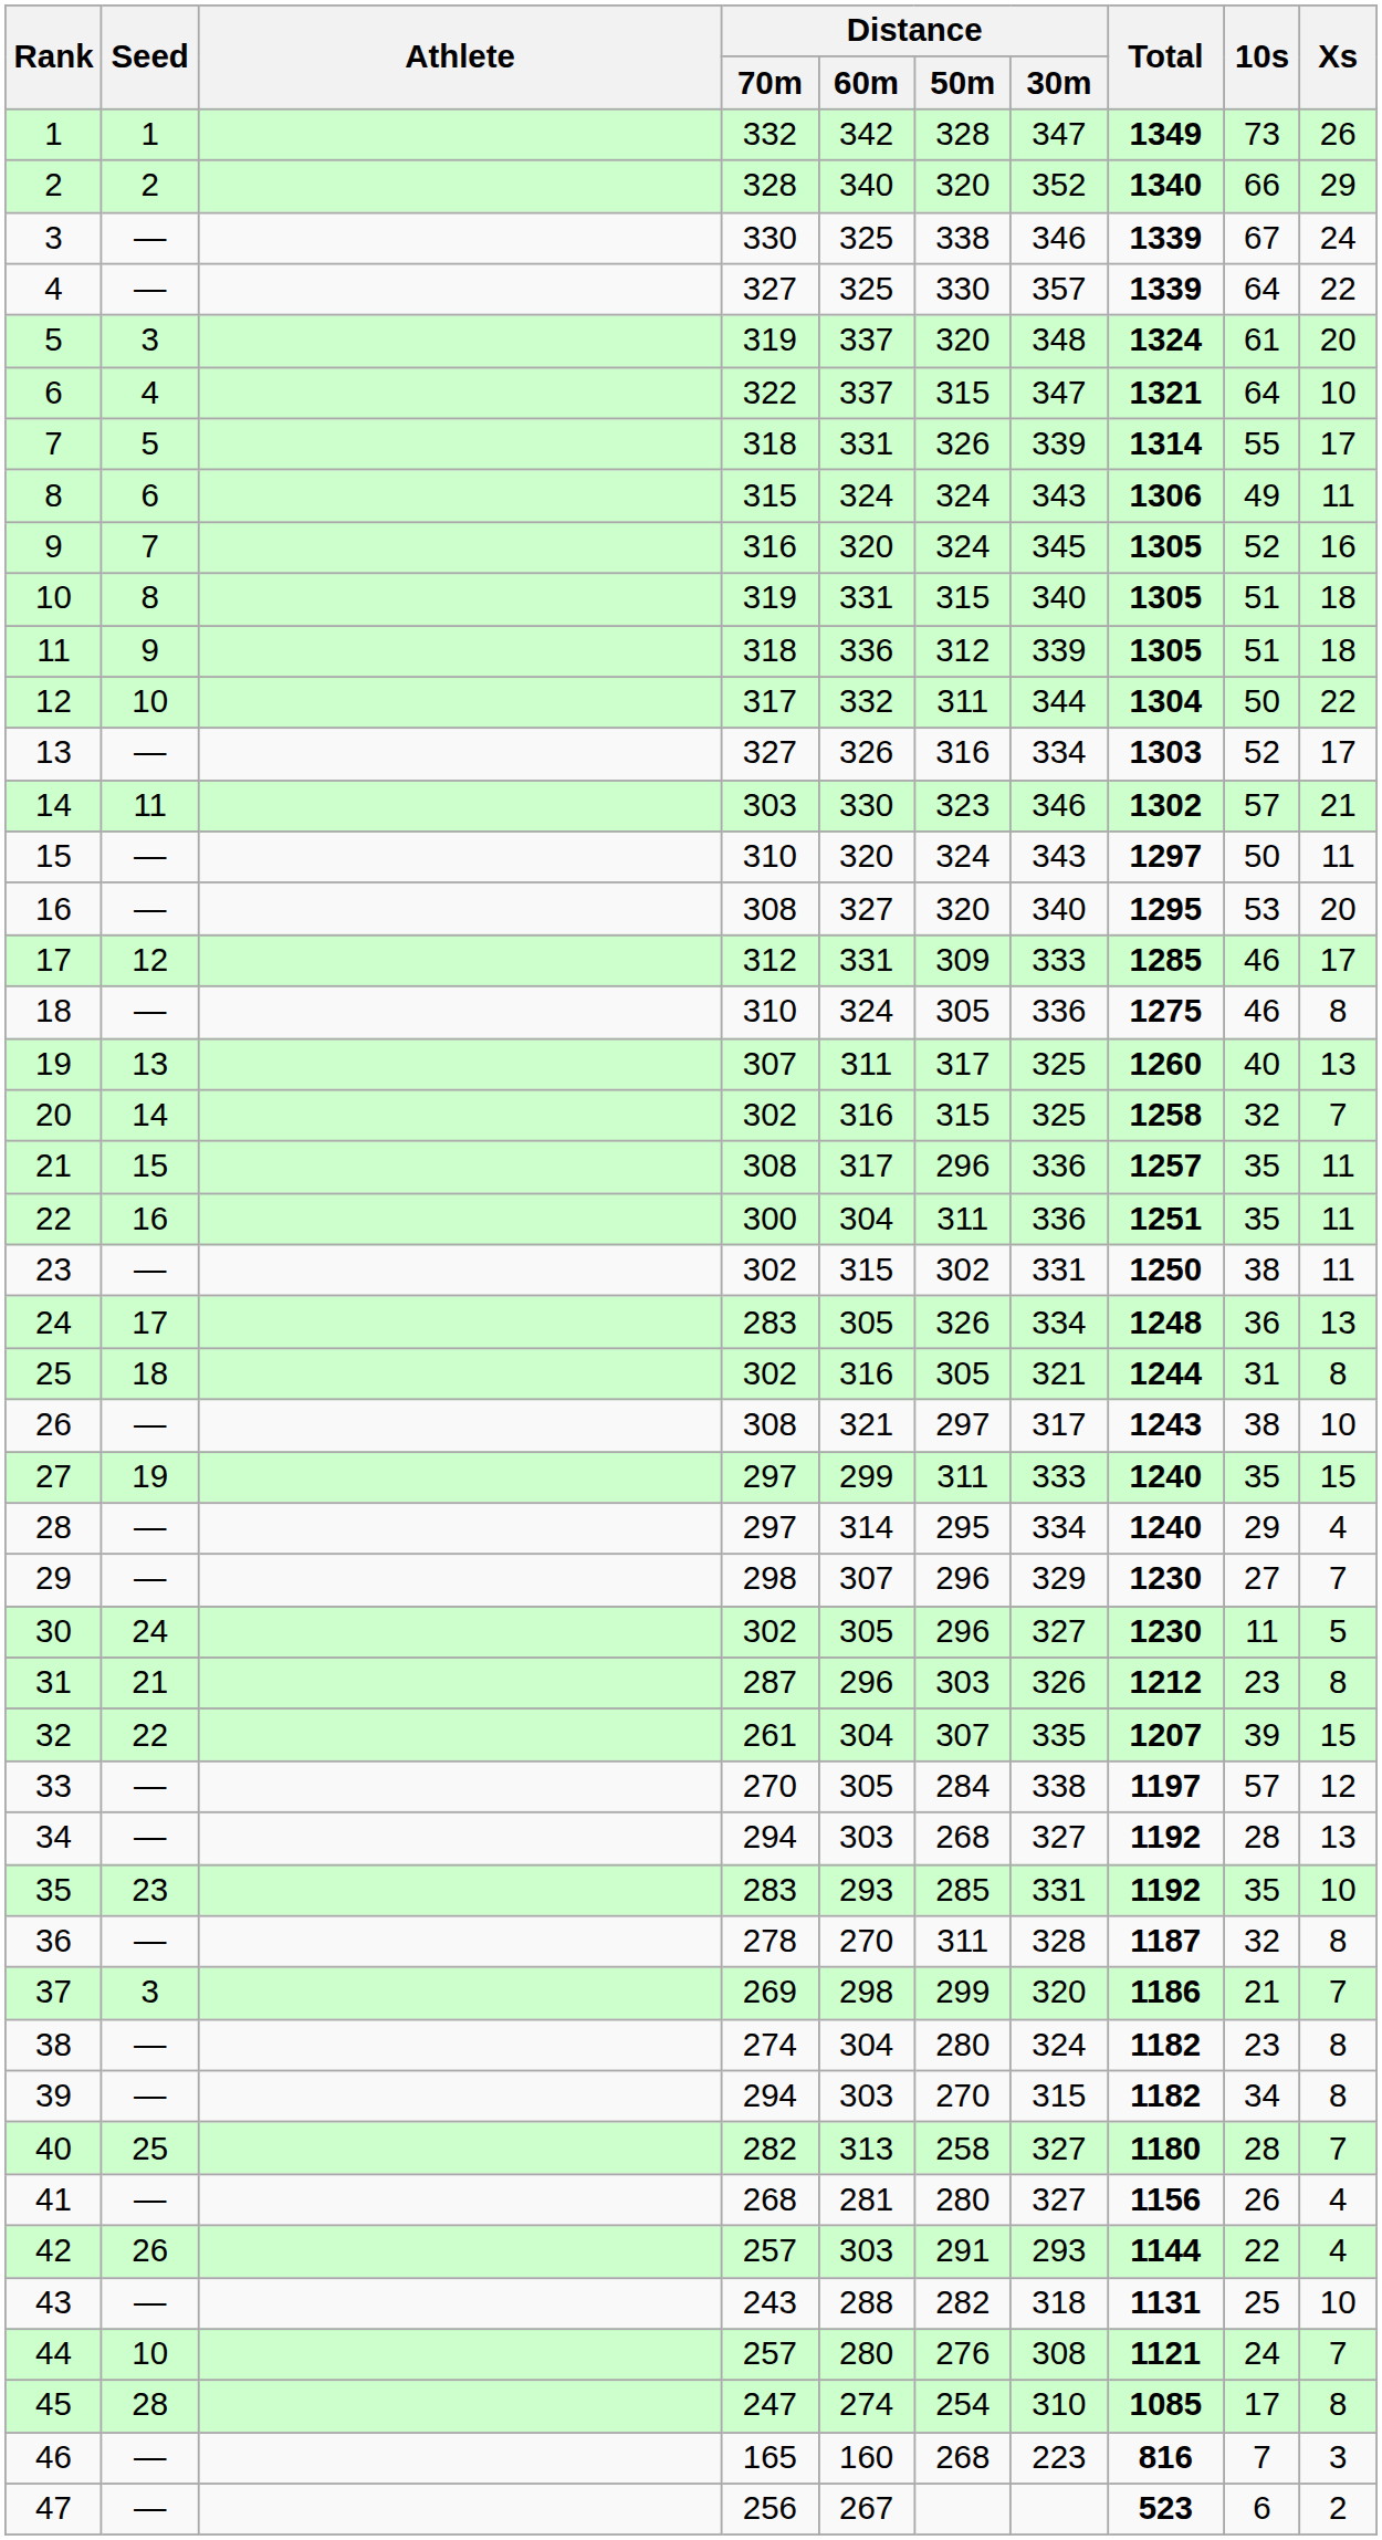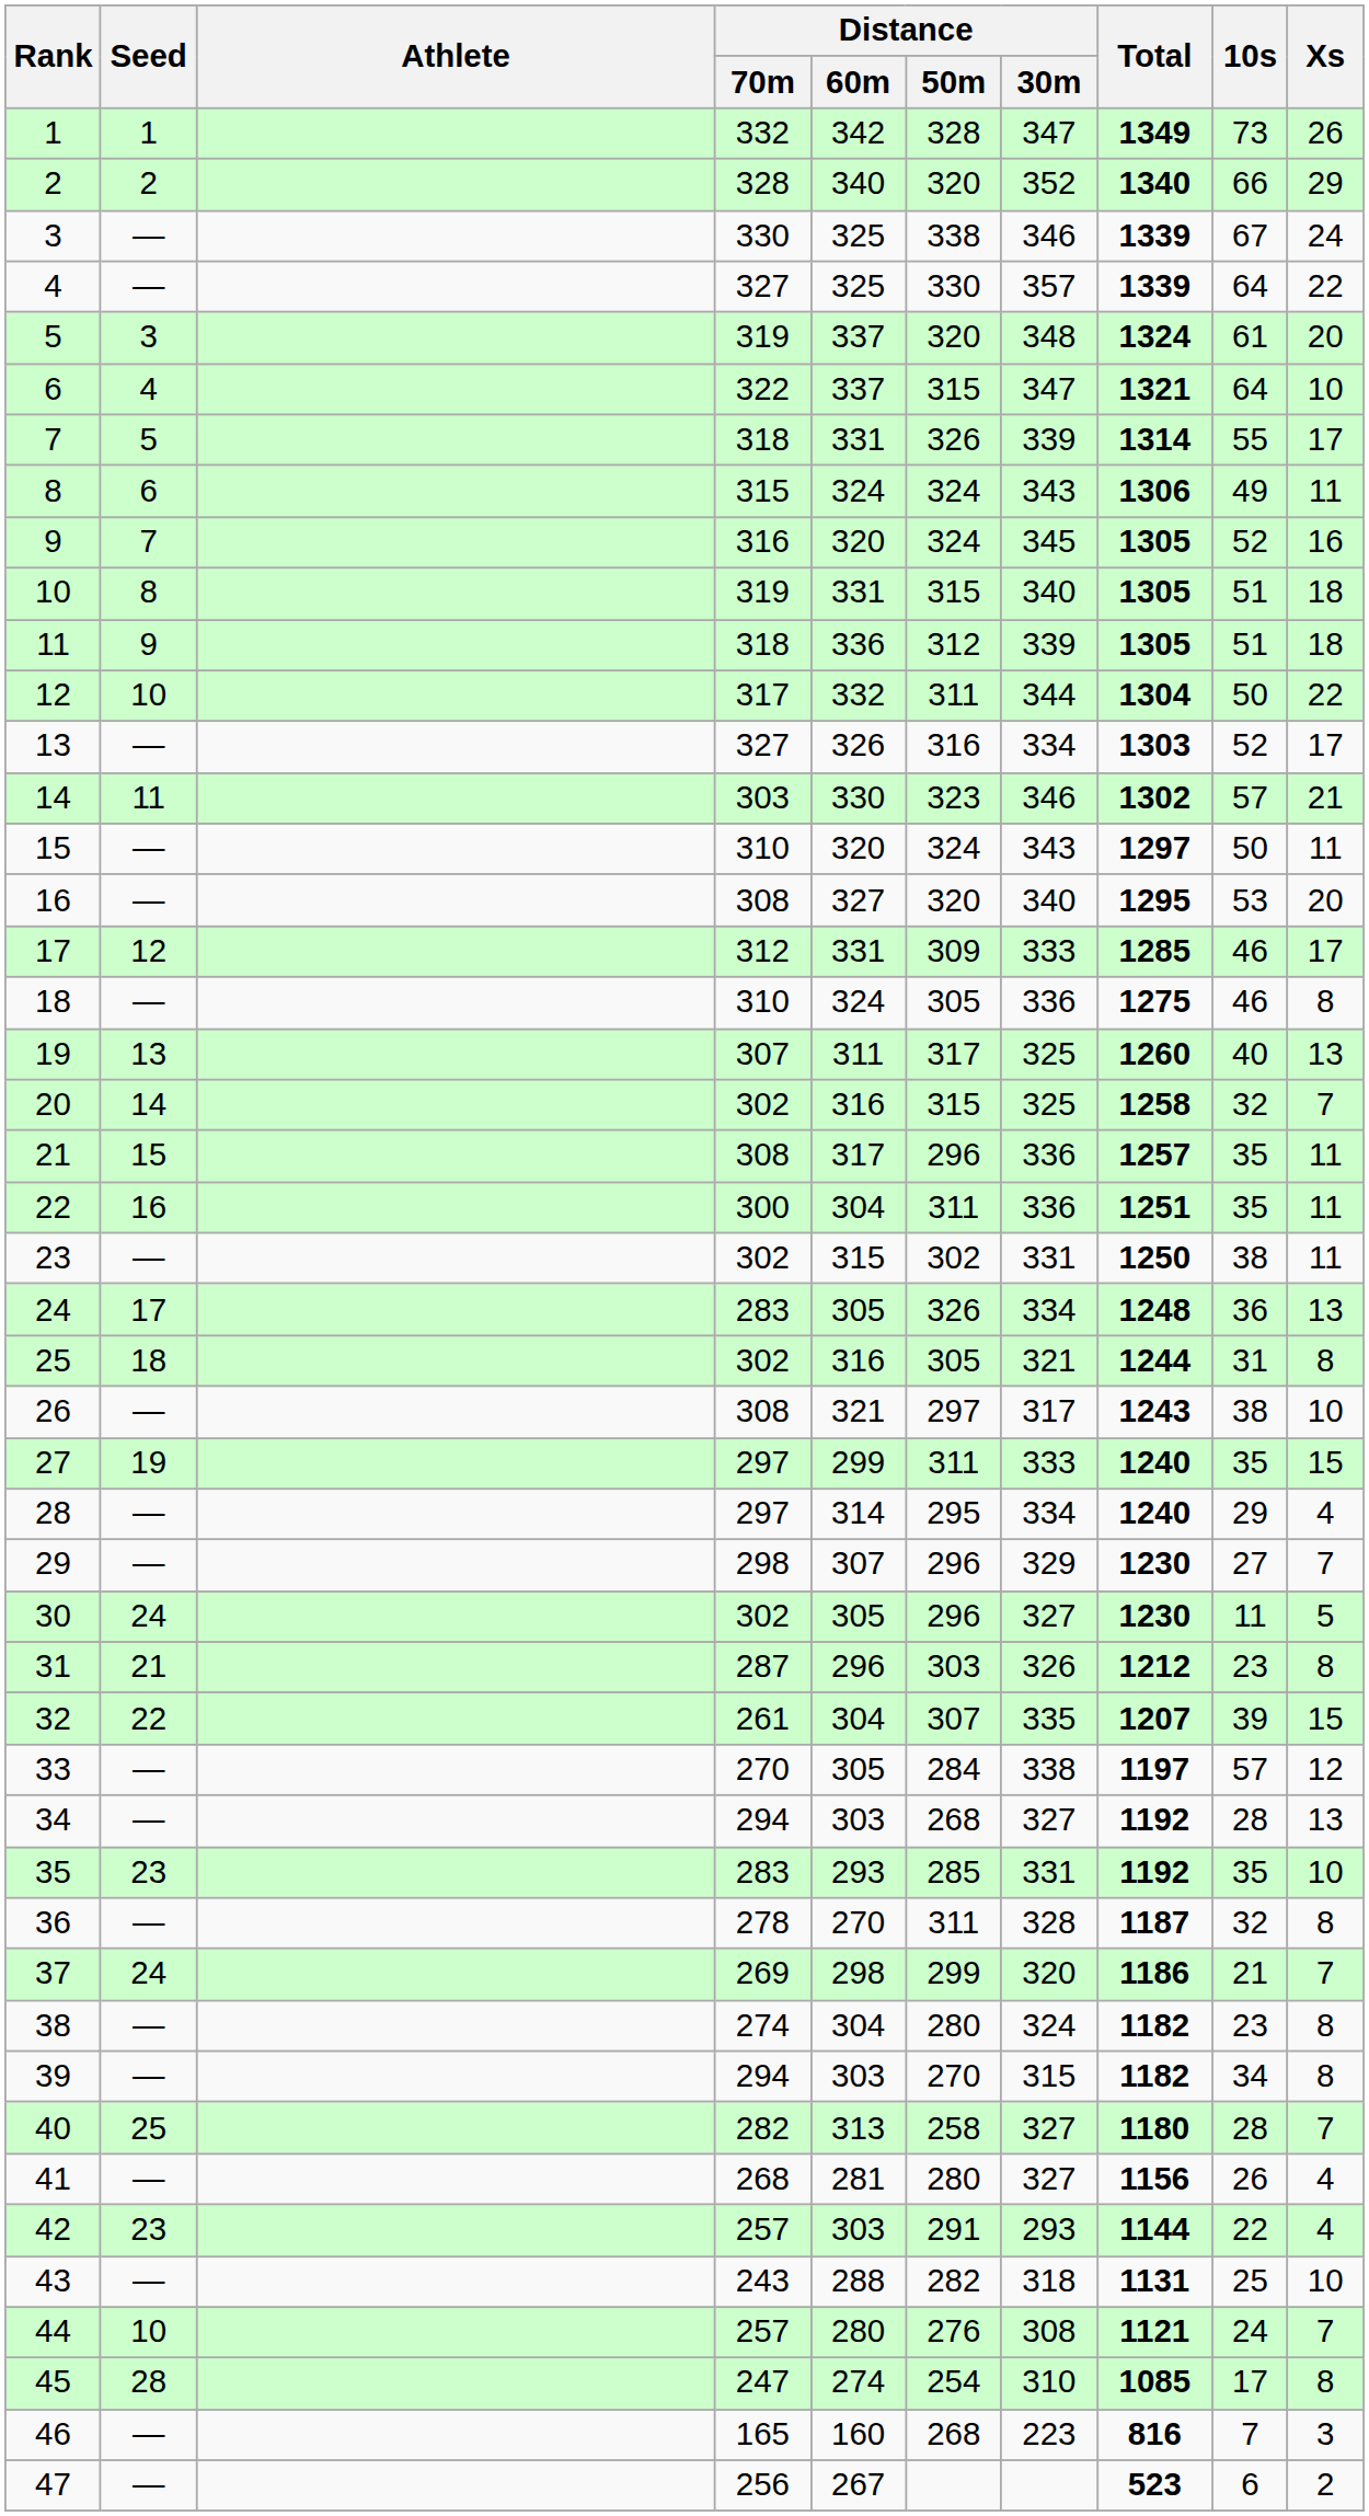 <table class="wikitable" style="text-align:center">
 <tr>
 <th rowspan=2 width=40>Rank</th>
 <th rowspan=2 width=40>Seed</th>
 <th rowspan=2 width=250>Athlete</th>
 <th colspan=4>Distance</th>
 <th rowspan=2 width=50>Total</th>
 <th rowspan=2 width=30>10s</th>
 <th rowspan=2 width=30>Xs</th>
 </tr>
 <tr>
 <th width=40>70m</th>
 <th width=40>60m</th>
 <th width=40>50m</th>
 <th width=40>30m</th>
 </tr>
 <tr bgcolor="ccffcc">
 <td>1</td>
 <td>1</td>
 <td align=left></td>
 <td>332</td>
 <td>342</td>
 <td>328</td>
 <td>347</td>
 <td><strong>1349</strong></td>
 <td>73</td>
 <td>26</td>
 </tr>
 <tr bgcolor="ccffcc">
 <td>2</td>
 <td>2</td>
 <td align=left></td>
 <td>328</td>
 <td>340</td>
 <td>320</td>
 <td>352</td>
 <td><strong>1340</strong></td>
 <td>66</td>
 <td>29</td>
 </tr>
 <tr>
 <td>3</td>
 <td>—</td>
 <td align=left></td>
 <td>330</td>
 <td>325</td>
 <td>338</td>
 <td>346</td>
 <td><strong>1339</strong></td>
 <td>67</td>
 <td>24</td>
 </tr>
 <tr>
 <td>4</td>
 <td>—</td>
 <td align=left></td>
 <td>327</td>
 <td>325</td>
 <td>330</td>
 <td>357</td>
 <td><strong>1339</strong></td>
 <td>64</td>
 <td>22</td>
 </tr>
 <tr bgcolor="ccffcc">
 <td>5</td>
 <td>3</td>
 <td align=left></td>
 <td>319</td>
 <td>337</td>
 <td>320</td>
 <td>348</td>
 <td><strong>1324</strong></td>
 <td>61</td>
 <td>20</td>
 </tr>
 <tr bgcolor="ccffcc">
 <td>6</td>
 <td>4</td>
 <td align=left></td>
 <td>322</td>
 <td>337</td>
 <td>315</td>
 <td>347</td>
 <td><strong>1321</strong></td>
 <td>64</td>
 <td>10</td>
 </tr>
 <tr bgcolor="ccffcc">
 <td>7</td>
 <td>5</td>
 <td align=left></td>
 <td>318</td>
 <td>331</td>
 <td>326</td>
 <td>339</td>
 <td><strong>1314</strong></td>
 <td>55</td>
 <td>17</td>
 </tr>
 <tr bgcolor="ccffcc">
 <td>8</td>
 <td>6</td>
 <td align=left></td>
 <td>315</td>
 <td>324</td>
 <td>324</td>
 <td>343</td>
 <td><strong>1306</strong></td>
 <td>49</td>
 <td>11</td>
 </tr>
 <tr bgcolor="ccffcc">
 <td>9</td>
 <td>7</td>
 <td align=left></td>
 <td>316</td>
 <td>320</td>
 <td>324</td>
 <td>345</td>
 <td><strong>1305</strong></td>
 <td>52</td>
 <td>16</td>
 </tr>
 <tr bgcolor="ccffcc">
 <td>10</td>
 <td>8</td>
 <td align=left></td>
 <td>319</td>
 <td>331</td>
 <td>315</td>
 <td>340</td>
 <td><strong>1305</strong></td>
 <td>51</td>
 <td>18</td>
 </tr>
 <tr bgcolor="ccffcc">
 <td>11</td>
 <td>9</td>
 <td align=left></td>
 <td>318</td>
 <td>336</td>
 <td>312</td>
 <td>339</td>
 <td><strong>1305</strong></td>
 <td>51</td>
 <td>18</td>
 </tr>
 <tr bgcolor="ccffcc">
 <td>12</td>
 <td>10</td>
 <td align=left></td>
 <td>317</td>
 <td>332</td>
 <td>311</td>
 <td>344</td>
 <td><strong>1304</strong></td>
 <td>50</td>
 <td>22</td>
 </tr>
 <tr>
 <td>13</td>
 <td>—</td>
 <td align=left></td>
 <td>327</td>
 <td>326</td>
 <td>316</td>
 <td>334</td>
 <td><strong>1303</strong></td>
 <td>52</td>
 <td>17</td>
 </tr>
 <tr bgcolor="ccffcc">
 <td>14</td>
 <td>11</td>
 <td align=left></td>
 <td>303</td>
 <td>330</td>
 <td>323</td>
 <td>346</td>
 <td><strong>1302</strong></td>
 <td>57</td>
 <td>21</td>
 </tr>
 <tr>
 <td>15</td>
 <td>—</td>
 <td align=left></td>
 <td>310</td>
 <td>320</td>
 <td>324</td>
 <td>343</td>
 <td><strong>1297</strong></td>
 <td>50</td>
 <td>11</td>
 </tr>
 <tr>
 <td>16</td>
 <td>—</td>
 <td align=left></td>
 <td>308</td>
 <td>327</td>
 <td>320</td>
 <td>340</td>
 <td><strong>1295</strong></td>
 <td>53</td>
 <td>20</td>
 </tr>
 <tr bgcolor="ccffcc">
 <td>17</td>
 <td>12</td>
 <td align=left></td>
 <td>312</td>
 <td>331</td>
 <td>309</td>
 <td>333</td>
 <td><strong>1285</strong></td>
 <td>46</td>
 <td>17</td>
 </tr>
 <tr>
 <td>18</td>
 <td>—</td>
 <td align=left></td>
 <td>310</td>
 <td>324</td>
 <td>305</td>
 <td>336</td>
 <td><strong>1275</strong></td>
 <td>46</td>
 <td>8</td>
 </tr>
 <tr bgcolor="ccffcc">
 <td>19</td>
 <td>13</td>
 <td align=left></td>
 <td>307</td>
 <td>311</td>
 <td>317</td>
 <td>325</td>
 <td><strong>1260</strong></td>
 <td>40</td>
 <td>13</td>
 </tr>
 <tr bgcolor="ccffcc">
 <td>20</td>
 <td>14</td>
 <td align=left></td>
 <td>302</td>
 <td>316</td>
 <td>315</td>
 <td>325</td>
 <td><strong>1258</strong></td>
 <td>32</td>
 <td>7</td>
 </tr>
 <tr bgcolor="ccffcc">
 <td>21</td>
 <td>15</td>
 <td align=left></td>
 <td>308</td>
 <td>317</td>
 <td>296</td>
 <td>336</td>
 <td><strong>1257</strong></td>
 <td>35</td>
 <td>11</td>
 </tr>
 <tr bgcolor="ccffcc">
 <td>22</td>
 <td>16</td>
 <td align=left></td>
 <td>300</td>
 <td>304</td>
 <td>311</td>
 <td>336</td>
 <td><strong>1251</strong></td>
 <td>35</td>
 <td>11</td>
 </tr>
 <tr>
 <td>23</td>
 <td>—</td>
 <td align=left></td>
 <td>302</td>
 <td>315</td>
 <td>302</td>
 <td>331</td>
 <td><strong>1250</strong></td>
 <td>38</td>
 <td>11</td>
 </tr>
 <tr bgcolor="ccffcc">
 <td>24</td>
 <td>17</td>
 <td align=left></td>
 <td>283</td>
 <td>305</td>
 <td>326</td>
 <td>334</td>
 <td><strong>1248</strong></td>
 <td>36</td>
 <td>13</td>
 </tr>
 <tr bgcolor="ccffcc">
 <td>25</td>
 <td>18</td>
 <td align=left></td>
 <td>302</td>
 <td>316</td>
 <td>305</td>
 <td>321</td>
 <td><strong>1244</strong></td>
 <td>31</td>
 <td>8</td>
 </tr>
 <tr>
 <td>26</td>
 <td>—</td>
 <td align=left></td>
 <td>308</td>
 <td>321</td>
 <td>297</td>
 <td>317</td>
 <td><strong>1243</strong></td>
 <td>38</td>
 <td>10</td>
 </tr>
 <tr bgcolor="ccffcc">
 <td>27</td>
 <td>19</td>
 <td align=left></td>
 <td>297</td>
 <td>299</td>
 <td>311</td>
 <td>333</td>
 <td><strong>1240</strong></td>
 <td>35</td>
 <td>15</td>
 </tr>
 <tr>
 <td>28</td>
 <td>—</td>
 <td align=left></td>
 <td>297</td>
 <td>314</td>
 <td>295</td>
 <td>334</td>
 <td><strong>1240</strong></td>
 <td>29</td>
 <td>4</td>
 </tr>
 <tr>
 <td>29</td>
 <td>—</td>
 <td align=left></td>
 <td>298</td>
 <td>307</td>
 <td>296</td>
 <td>329</td>
 <td><strong>1230</strong></td>
 <td>27</td>
 <td>7</td>
 </tr>
 <tr bgcolor="ccffcc">
 <td>30</td>
 <td>24</td>
 <td align=left></td>
 <td>302</td>
 <td>305</td>
 <td>296</td>
 <td>327</td>
 <td><strong>1230</strong></td>
 <td>11</td>
 <td>5</td>
 </tr>
 <tr bgcolor="ccffcc">
 <td>31</td>
 <td>21</td>
 <td align=left></td>
 <td>287</td>
 <td>296</td>
 <td>303</td>
 <td>326</td>
 <td><strong>1212</strong></td>
 <td>23</td>
 <td>8</td>
 </tr>
 <tr bgcolor="ccffcc">
 <td>32</td>
 <td>22</td>
 <td align=left></td>
 <td>261</td>
 <td>304</td>
 <td>307</td>
 <td>335</td>
 <td><strong>1207</strong></td>
 <td>39</td>
 <td>15</td>
 </tr>
 <tr>
 <td>33</td>
 <td>—</td>
 <td align=left></td>
 <td>270</td>
 <td>305</td>
 <td>284</td>
 <td>338</td>
 <td><strong>1197</strong></td>
 <td>57</td>
 <td>12</td>
 </tr>
 <tr>
 <td>34</td>
 <td>—</td>
 <td align=left></td>
 <td>294</td>
 <td>303</td>
 <td>268</td>
 <td>327</td>
 <td><strong>1192</strong></td>
 <td>28</td>
 <td>13</td>
 </tr>
 <tr bgcolor="ccffcc">
 <td>35</td>
 <td>23</td>
 <td align=left></td>
 <td>283</td>
 <td>293</td>
 <td>285</td>
 <td>331</td>
 <td><strong>1192</strong></td>
 <td>35</td>
 <td>10</td>
 </tr>
 <tr>
 <td>36</td>
 <td>—</td>
 <td align=left></td>
 <td>278</td>
 <td>270</td>
 <td>311</td>
 <td>328</td>
 <td><strong>1187</strong></td>
 <td>32</td>
 <td>8</td>
 </tr>
 <tr bgcolor="ccffcc">
 <td>37</td>
-<td>3</td>
+<td>24</td>
 <td align=left></td>
 <td>269</td>
 <td>298</td>
 <td>299</td>
 <td>320</td>
 <td><strong>1186</strong></td>
 <td>21</td>
 <td>7</td>
 </tr>
 <tr>
 <td>38</td>
 <td>—</td>
 <td align=left></td>
 <td>274</td>
 <td>304</td>
 <td>280</td>
 <td>324</td>
 <td><strong>1182</strong></td>
 <td>23</td>
 <td>8</td>
 </tr>
 <tr>
 <td>39</td>
 <td>—</td>
 <td align=left></td>
 <td>294</td>
 <td>303</td>
 <td>270</td>
 <td>315</td>
 <td><strong>1182</strong></td>
 <td>34</td>
 <td>8</td>
 </tr>
 <tr bgcolor="ccffcc">
 <td>40</td>
 <td>25</td>
 <td align=left></td>
 <td>282</td>
 <td>313</td>
 <td>258</td>
 <td>327</td>
 <td><strong>1180</strong></td>
 <td>28</td>
 <td>7</td>
 </tr>
 <tr>
 <td>41</td>
 <td>—</td>
 <td align=left></td>
 <td>268</td>
 <td>281</td>
 <td>280</td>
 <td>327</td>
 <td><strong>1156</strong></td>
 <td>26</td>
 <td>4</td>
 </tr>
 <tr bgcolor="ccffcc">
 <td>42</td>
-<td>26</td>
+<td>23</td>
 <td align=left></td>
 <td>257</td>
 <td>303</td>
 <td>291</td>
 <td>293</td>
 <td><strong>1144</strong></td>
 <td>22</td>
 <td>4</td>
 </tr>
 <tr>
 <td>43</td>
 <td>—</td>
 <td align=left></td>
 <td>243</td>
 <td>288</td>
 <td>282</td>
 <td>318</td>
 <td><strong>1131</strong></td>
 <td>25</td>
 <td>10</td>
 </tr>
 <tr bgcolor="ccffcc">
 <td>44</td>
 <td>10</td>
 <td align=left></td>
 <td>257</td>
 <td>280</td>
 <td>276</td>
 <td>308</td>
 <td><strong>1121</strong></td>
 <td>24</td>
 <td>7</td>
 </tr>
 <tr bgcolor="ccffcc">
 <td>45</td>
 <td>28</td>
 <td align=left></td>
 <td>247</td>
 <td>274</td>
 <td>254</td>
 <td>310</td>
 <td><strong>1085</strong></td>
 <td>17</td>
 <td>8</td>
 </tr>
 <tr>
 <td>46</td>
 <td>—</td>
 <td align=left></td>
 <td>165</td>
 <td>160</td>
 <td>268</td>
 <td>223</td>
 <td><strong>816</strong></td>
 <td>7</td>
 <td>3</td>
 </tr>
 <tr>
 <td>47</td>
 <td>—</td>
 <td align=left></td>
 <td>256</td>
 <td>267</td>
 <td></td>
 <td></td>
 <td><strong>523</strong></td>
 <td>6</td>
 <td>2</td>
 </tr>
 </table>
